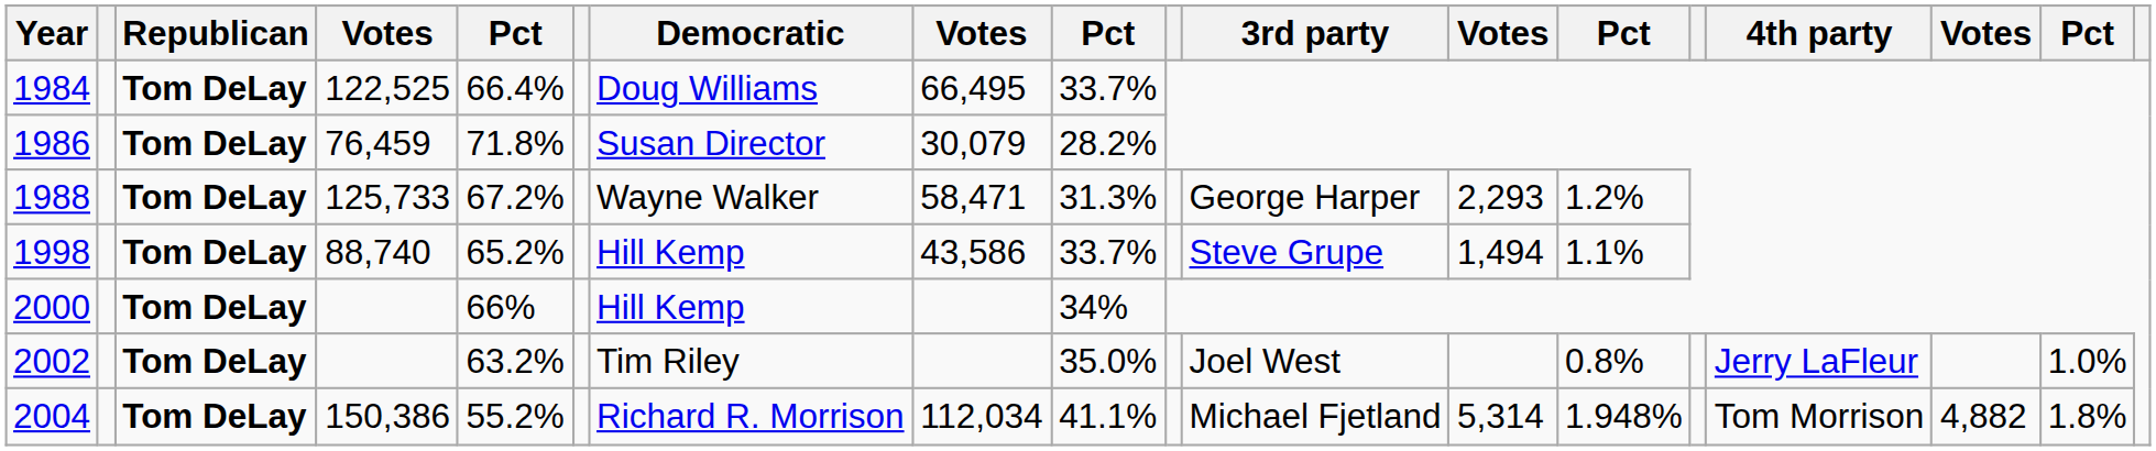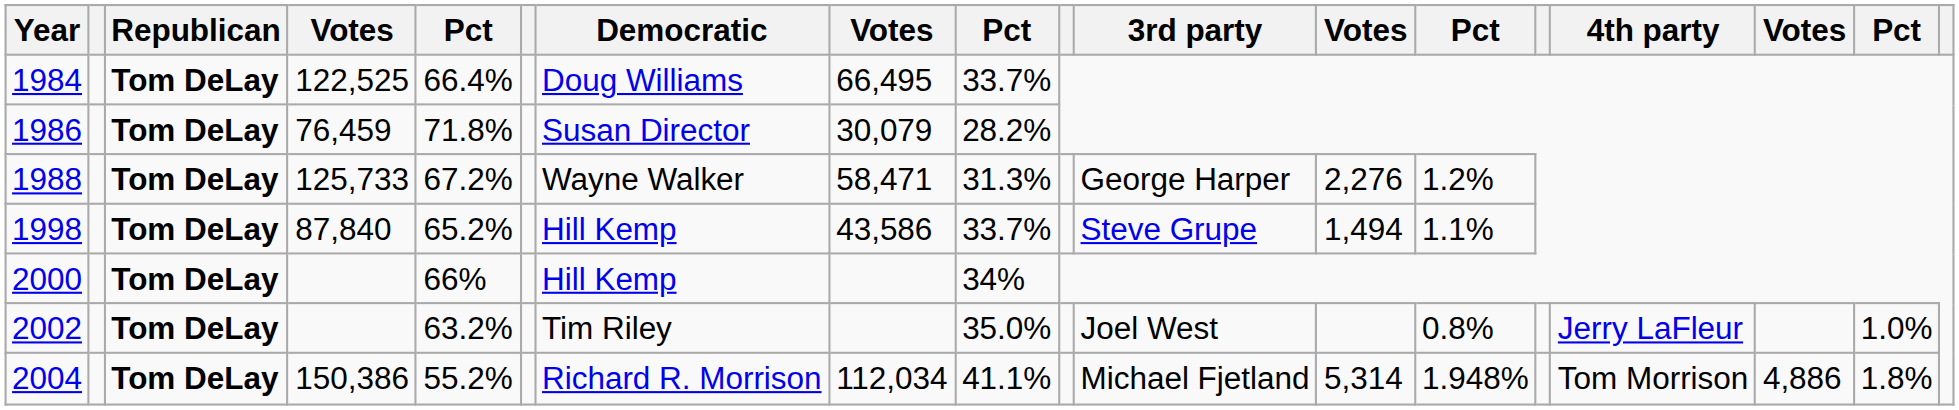 <table class="wikitable" style="margin:0.5em ; font-size:95%">
 <tr>
 <th>Year</th>
 <th></th>
 <th>Republican</th>
 <th>Votes</th>
 <th>Pct</th>
 <th></th>
 <th>Democratic</th>
 <th>Votes</th>
 <th>Pct</th>
 <th></th>
 <th>3rd party</th>
 <th>Votes</th>
 <th>Pct</th>
 <th></th>
 <th>4th party</th>
 <th>Votes</th>
 <th>Pct</th>
 <th></th>
 </tr>
 <tr>
 <td><a href='#'>1984</a></td>
 <td></td>
 <td><strong>Tom DeLay</strong></td>
 <td>122,525</td>
 <td>66.4%</td>
 <td></td>
 <td><a href='#'>Doug Williams</a></td>
 <td>66,495</td>
 <td>33.7%</td>
 </tr>
 <tr>
 <td><a href='#'>1986</a></td>
 <td></td>
 <td><strong>Tom DeLay</strong></td>
 <td>76,459</td>
 <td>71.8%</td>
 <td></td>
 <td><a href='#'>Susan Director</a></td>
 <td>30,079</td>
 <td>28.2%</td>
 </tr>
 <tr>
 <td><a href='#'>1988</a></td>
 <td></td>
 <td><strong>Tom DeLay</strong></td>
 <td>125,733</td>
 <td>67.2%</td>
 <td></td>
 <td>Wayne Walker</td>
 <td>58,471</td>
 <td>31.3%</td>
 <td></td>
 <td>George Harper</td>
-<td>2,293</td>
+<td>2,276</td>
 <td>1.2%</td>
 </tr>
 <tr>
 <td><a href='#'>1998</a></td>
 <td></td>
 <td><strong>Tom DeLay</strong></td>
-<td>88,740</td>
+<td>87,840</td>
 <td>65.2%</td>
 <td></td>
 <td><a href='#'>Hill Kemp</a></td>
 <td>43,586</td>
 <td>33.7%</td>
 <td></td>
 <td><a href='#'>Steve Grupe</a></td>
 <td>1,494</td>
 <td>1.1%</td>
 </tr>
 <tr>
 <td><a href='#'>2000</a></td>
 <td></td>
 <td><strong>Tom DeLay</strong></td>
 <td></td>
 <td>66%</td>
 <td></td>
 <td><a href='#'>Hill Kemp</a></td>
 <td></td>
 <td>34%</td>
 </tr>
 <tr>
 <td><a href='#'>2002</a></td>
 <td></td>
 <td><strong>Tom DeLay</strong></td>
 <td></td>
 <td>63.2%</td>
 <td></td>
 <td>Tim Riley</td>
 <td></td>
 <td>35.0%</td>
 <td></td>
 <td>Joel West</td>
 <td></td>
 <td>0.8%</td>
 <td></td>
 <td><a href='#'>Jerry LaFleur</a></td>
 <td></td>
 <td>1.0%</td>
 </tr>
 <tr>
 <td><a href='#'>2004</a></td>
 <td></td>
 <td><strong>Tom DeLay</strong></td>
 <td>150,386</td>
 <td>55.2%</td>
 <td></td>
 <td><a href='#'>Richard R. Morrison</a></td>
 <td>112,034</td>
 <td>41.1%</td>
 <td></td>
 <td>Michael Fjetland</td>
 <td>5,314</td>
 <td>1.948%</td>
 <td></td>
 <td>Tom Morrison</td>
-<td>4,882</td>
+<td>4,886</td>
 <td>1.8%</td>
 </tr>
 </table>
